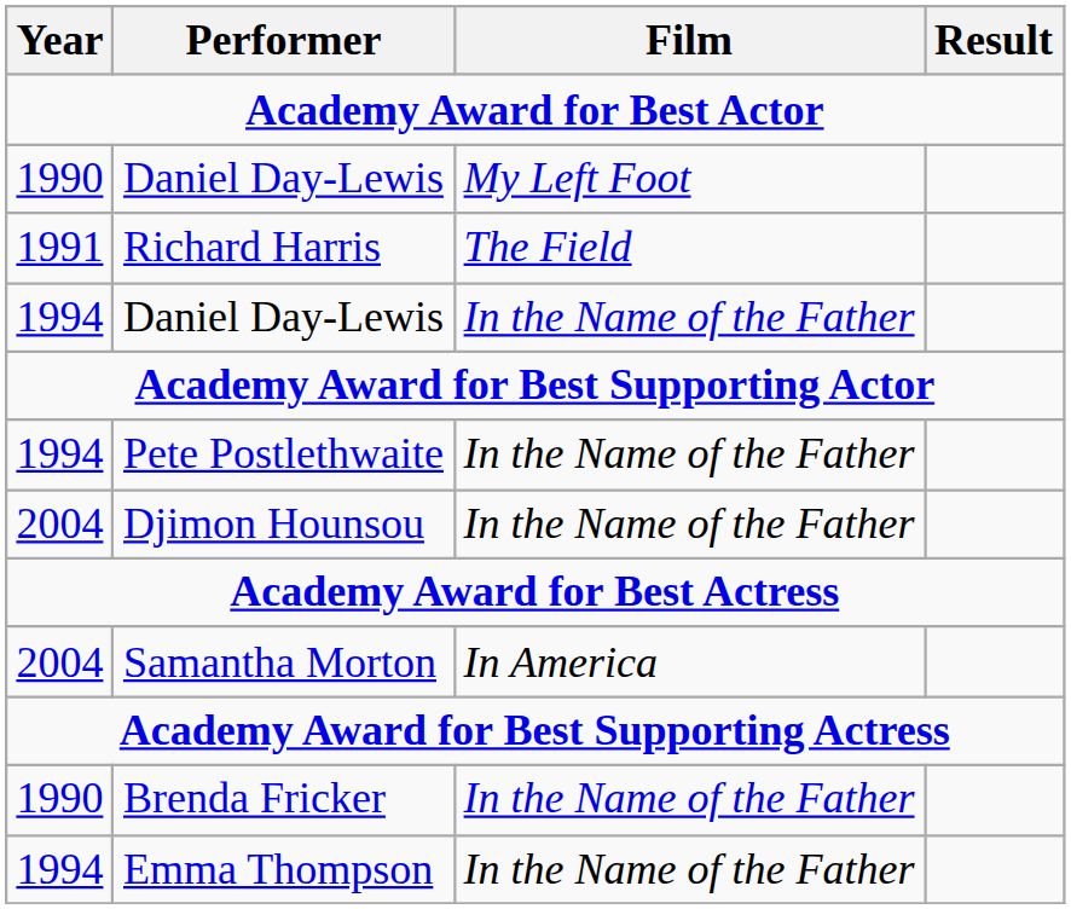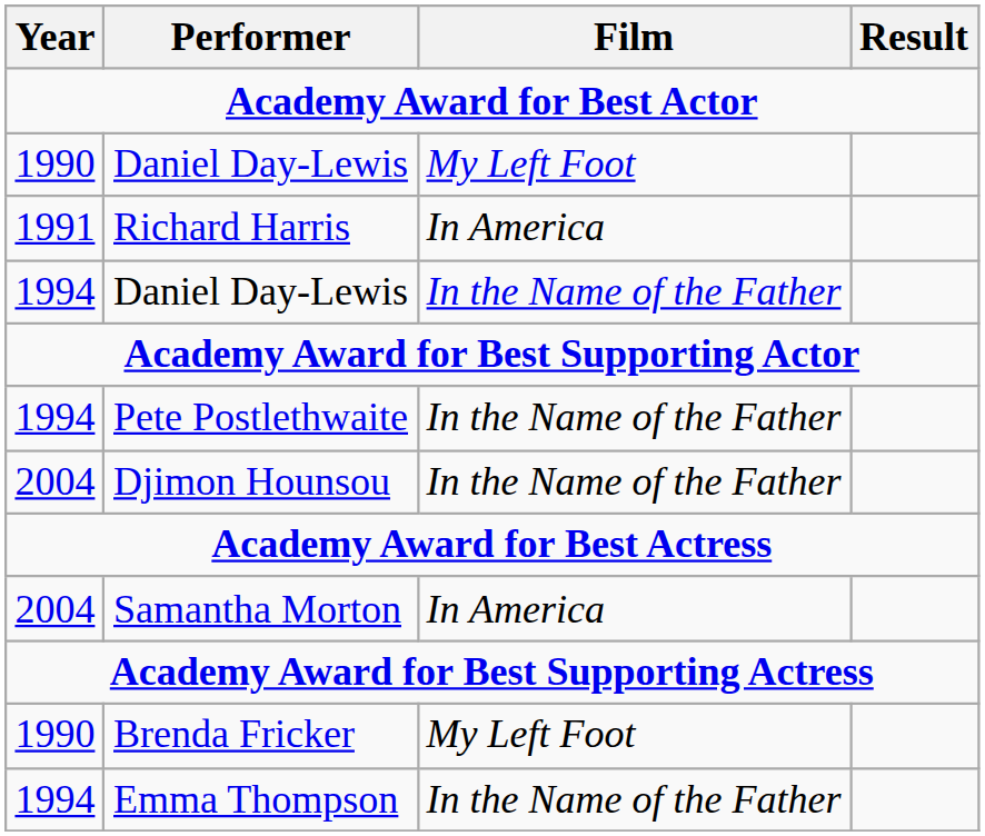 <table class="wikitable">
 <tr>
 <th>Year</th>
 <th>Performer</th>
 <th>Film</th>
 <th>Result</th>
 </tr>
 <tr>
 <td colspan="4" style="text-align:center;"><strong><a href='#'>Academy Award for Best Actor</a></strong></td>
 </tr>
 <tr>
 <td><a href='#'>1990</a></td>
 <td><a href='#'>Daniel Day-Lewis</a></td>
 <td><em><a href='#'>My Left Foot</a></em></td>
 <td></td>
 </tr>
 <tr>
 <td><a href='#'>1991</a></td>
 <td><a href='#'>Richard Harris</a></td>
-<td><a href='#'><em>The Field</em></a></td>
+<td><em>In America</em></td>
 <td></td>
 </tr>
 <tr>
 <td><a href='#'>1994</a></td>
 <td>Daniel Day-Lewis</td>
 <td><em><a href='#'>In the Name of the Father</a></em></td>
 <td></td>
 </tr>
 <tr>
 <td colspan="4" style="text-align:center;"><strong><a href='#'>Academy Award for Best Supporting Actor</a></strong></td>
 </tr>
 <tr>
 <td><a href='#'>1994</a></td>
 <td><a href='#'>Pete Postlethwaite</a></td>
 <td><em>In the Name of the Father</em></td>
 <td></td>
 </tr>
 <tr>
 <td><a href='#'>2004</a></td>
 <td><a href='#'>Djimon Hounsou</a></td>
 <td><em>In the Name of the Father</em></td>
 <td></td>
 </tr>
 <tr>
 <td colspan="4" style="text-align:center;"><strong><a href='#'>Academy Award for Best Actress</a></strong></td>
 </tr>
 <tr>
 <td><a href='#'>2004</a></td>
 <td><a href='#'>Samantha Morton</a></td>
 <td><em>In America</em></td>
 <td></td>
 </tr>
 <tr>
 <td colspan="4" style="text-align:center;"><strong><a href='#'>Academy Award for Best Supporting Actress</a></strong></td>
 </tr>
 <tr>
 <td><a href='#'>1990</a></td>
 <td><a href='#'>Brenda Fricker</a></td>
-<td><em><a href='#'>In the Name of the Father</a></em></td>
+<td><em>My Left Foot</em></td>
 <td></td>
 </tr>
 <tr>
 <td><a href='#'>1994</a></td>
 <td><a href='#'>Emma Thompson</a></td>
 <td><em>In the Name of the Father</em></td>
 <td></td>
 </tr>
 <tr>
 </tr>
 </table>
